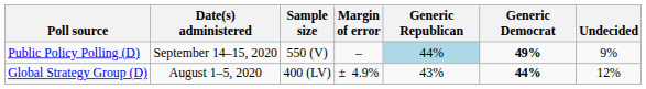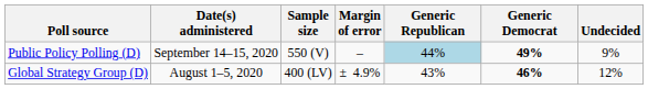 <table class="wikitable" style="font-size:90%;text-align:center;">
 <tr valign=bottom>
 <th>Poll source</th>
 <th>Date(s)<br>administered</th>
 <th>Sample<br>size</th>
 <th>Margin<br>of error</th>
 <th style="width:100px;">Generic<br>Republican</th>
 <th style="width:100px;">Generic<br>Democrat</th>
 <th>Undecided</th>
 </tr>
 <tr>
 <td style="text-align:left;"><a href='#'>Public Policy Polling (D)</a></td>
 <td>September 14–15, 2020</td>
 <td>550 (V)</td>
 <td>–</td>
 <td style="background: lightblue;">44%</td>
 <td><strong>49%</strong></td>
 <td>9%</td>
 </tr>
 <tr>
 <td style="text-align:left;"><a href='#'>Global Strategy Group (D)</a></td>
 <td>August 1–5, 2020</td>
 <td>400 (LV)</td>
 <td>±  4.9%</td>
 <td>43%</td>
-<td><strong>44%</strong></td>
+<td><strong>46%</strong></td>
 <td>12%</td>
 </tr>
 </table>
